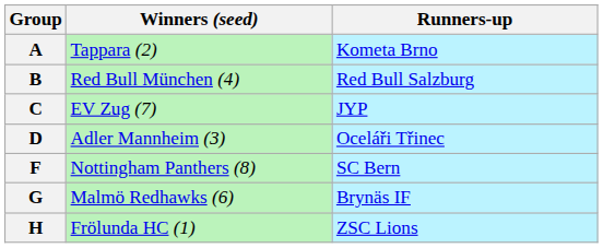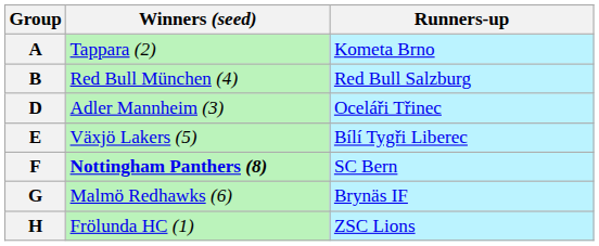 <table class="wikitable">
 <tr>
 <th>Group</th>
 <th width="220">Winners <em>(seed)</em></th>
 <th width="220">Runners-up</th>
 </tr>
 <tr>
 <th>A</th>
 <td bgcolor="#BBF3BB"> <a href='#'>Tappara</a> <em>(2)</em></td>
 <td bgcolor="#BBF3FF"> <a href='#'>Kometa Brno</a></td>
 </tr>
 <tr>
 <th>B</th>
 <td bgcolor="#BBF3BB"> <a href='#'>Red Bull München</a> <em>(4)</em></td>
 <td bgcolor="#BBF3FF"> <a href='#'>Red Bull Salzburg</a></td>
 </tr>
 <tr>
-<th>C</th>
-<td bgcolor="#BBF3BB"> <a href='#'>EV Zug</a> <em>(7)</em></td>
-<td bgcolor="#BBF3FF"> <a href='#'>JYP</a></td>
-</tr>
-<tr>
 <th>D</th>
 <td bgcolor="#BBF3BB"> <a href='#'>Adler Mannheim</a> <em>(3)</em></td>
 <td bgcolor="#BBF3FF"> <a href='#'>Oceláři Třinec</a></td>
 </tr>
 <tr>
+<th>E</th>
+<td bgcolor="#BBF3BB"> <a href='#'>Växjö Lakers</a> <em>(5)</em></td>
+<td bgcolor="#BBF3FF"> <a href='#'>Bílí Tygři Liberec</a></td>
+</tr>
+<tr>
 <th>F</th>
-<td bgcolor="#BBF3BB"> <a href='#'>Nottingham Panthers</a> <em>(8)</em></td>
+<td bgcolor="#BBF3BB"><strong> <a href='#'>Nottingham Panthers</a> <em>(8)</em></strong></td>
 <td bgcolor="#BBF3FF"> <a href='#'>SC Bern</a></td>
 </tr>
 <tr>
 <th>G</th>
 <td bgcolor="#BBF3BB"> <a href='#'>Malmö Redhawks</a> <em>(6)</em></td>
 <td bgcolor="#BBF3FF"> <a href='#'>Brynäs IF</a></td>
 </tr>
 <tr>
 <th>H</th>
 <td bgcolor="#BBF3BB"> <a href='#'>Frölunda HC</a> <em>(1)</em></td>
 <td bgcolor="#BBF3FF"> <a href='#'>ZSC Lions</a></td>
 </tr>
 </table>
